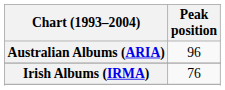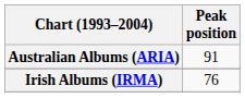 <table class="wikitable sortable plainrowheaders" style="text-align:center;">
 <tr>
 <th scope="col">Chart (1993–2004)</th>
 <th scope="col">Peak<br>position</th>
 </tr>
 <tr>
 <th scope="row">Australian Albums (<a href='#'>ARIA</a>)</th>
-<td>96</td>
+<td>91</td>
 </tr>
 <tr>
 </tr>
 <tr>
 <th scope="row">Irish Albums (<a href='#'>IRMA</a>)</th>
 <td>76</td>
 </tr>
 <tr>
 </tr>
 <tr>
 </tr>
 <tr>
 </tr>
 <tr>
 </tr>
 <tr>
 </tr>
 </table>
